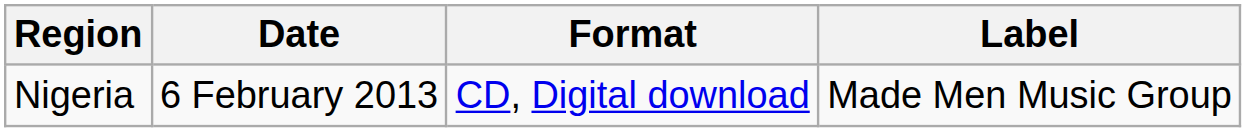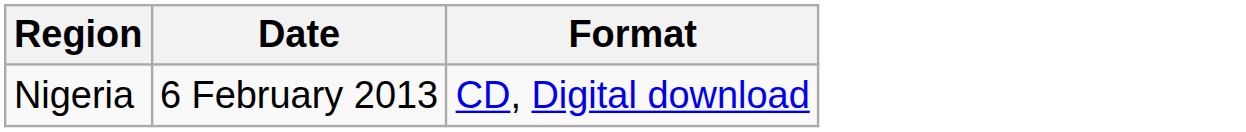 <table class="wikitable sortable">
 <tr>
 <th>Region</th>
 <th>Date</th>
 <th>Format</th>
-<th>Label</th>
 </tr>
 <tr>
 <td>Nigeria</td>
 <td>6 February 2013</td>
 <td><a href='#'>CD</a>, <a href='#'>Digital download</a></td>
-<td>Made Men Music Group</td>
 </tr>
 </table>
